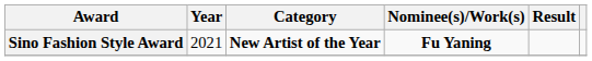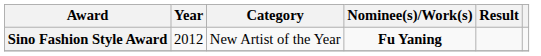 <table class="wikitable sortable plainrowheaders" style="text-align:center;">
 <tr>
 <th scope="col">Award</th>
 <th scope="col">Year</th>
 <th scope="col">Category</th>
 <th scope="col">Nominee(s)/Work(s)</th>
 <th scope="col">Result</th>
 <th scope="col" class="unsortable"></th>
 </tr>
 <tr>
 <th scope="row">Sino Fashion Style Award</th>
-<td>2021</td>
-<td><strong>New Artist of the Year</strong></td>
+<td>2012</td>
+<td>New Artist of the Year</td>
 <td><strong>Fu Yaning</strong></td>
 <td></td>
 <td align=center></td>
 </tr>
 <tr>
 </tr>
 </table>
